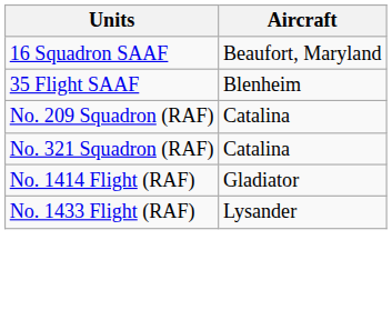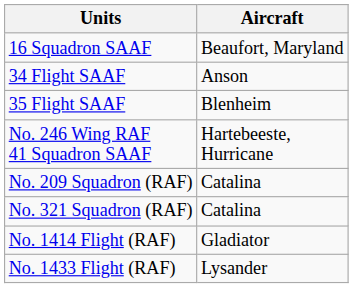 <table class="wikitable">
 <tr>
 <th>Units</th>
 <th>Aircraft</th>
 </tr>
 <tr>
 <td><a href='#'>16 Squadron SAAF</a></td>
 <td>Beaufort, Maryland</td>
 </tr>
 <tr>
+<td><a href='#'>34 Flight SAAF</a></td>
+<td>Anson</td>
+</tr>
+<tr>
 <td><a href='#'>35 Flight SAAF</a></td>
 <td>Blenheim</td>
+</tr>
+<tr>
+<td><a href='#'>No. 246 Wing RAF</a><br><a href='#'>41 Squadron SAAF</a></td>
+<td>Hartebeeste,<br>Hurricane</td>
 </tr>
 <tr>
 <td><a href='#'>No. 209 Squadron</a> (RAF)</td>
 <td>Catalina</td>
 </tr>
 <tr>
 <td><a href='#'>No. 321 Squadron</a> (RAF)</td>
 <td>Catalina</td>
 </tr>
 <tr>
 <td><a href='#'>No. 1414 Flight</a> (RAF)</td>
 <td>Gladiator</td>
 </tr>
 <tr>
 <td><a href='#'>No. 1433 Flight</a> (RAF)</td>
 <td>Lysander</td>
 </tr>
 </table>
